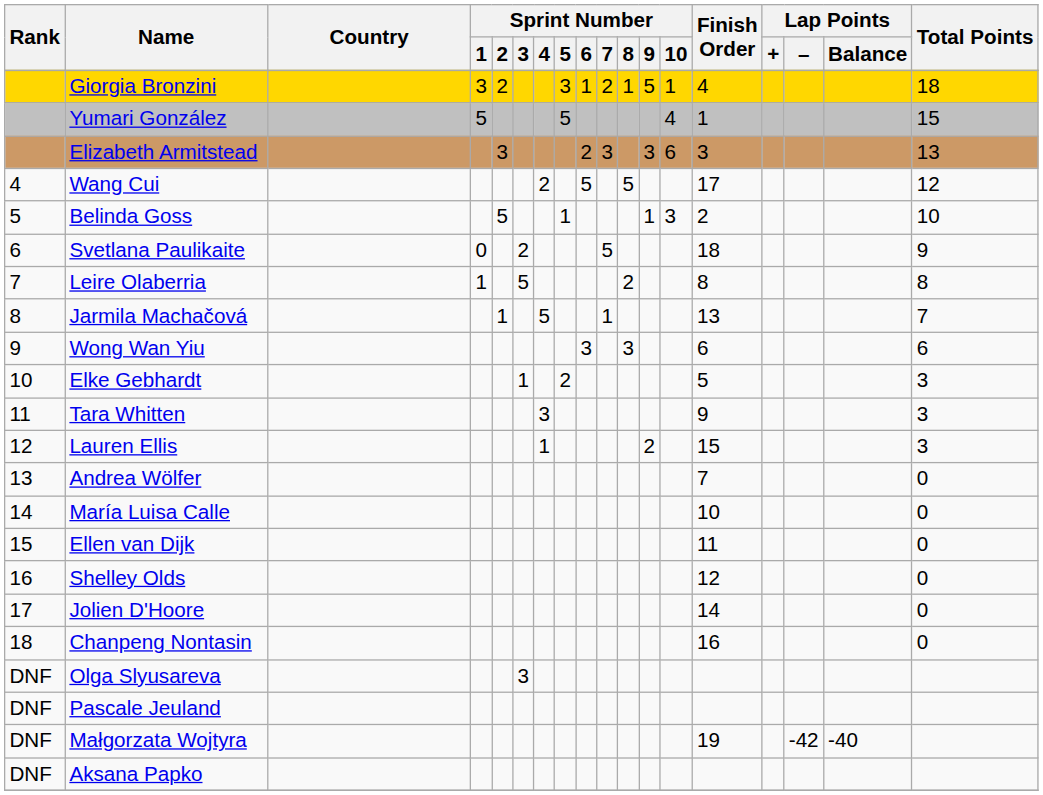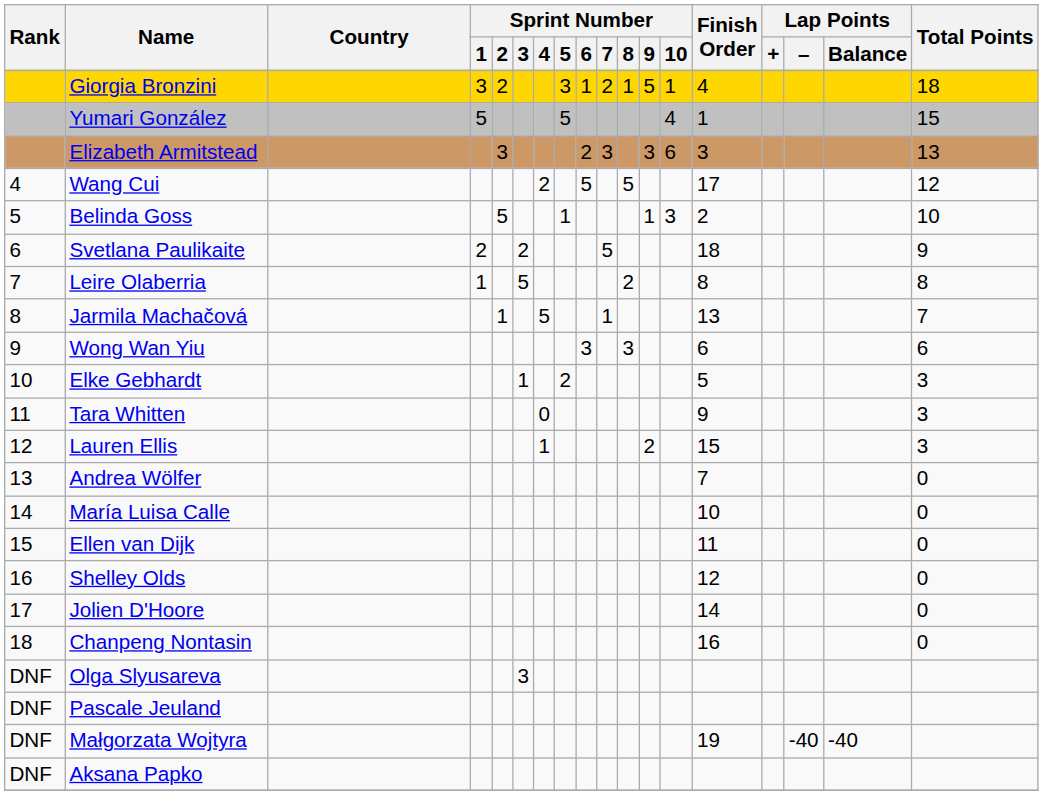 <table class="wikitable">
 <tr>
 <th width=20 rowspan=2>Rank</th>
 <th width=150 rowspan=2>Name</th>
 <th width=150 rowspan=2>Country</th>
 <th colspan=10>Sprint Number</th>
 <th rowspan=2 width=30>Finish Order</th>
 <th colspan=3>Lap Points</th>
 <th rowspan=2>Total Points</th>
 </tr>
 <tr>
 <th>1</th>
 <th>2</th>
 <th>3</th>
 <th>4</th>
 <th>5</th>
 <th>6</th>
 <th>7</th>
 <th>8</th>
 <th>9</th>
 <th>10</th>
 <th>+</th>
 <th>–</th>
 <th>Balance</th>
 </tr>
 <tr>
 </tr>
 <tr bgcolor=gold>
 <td></td>
 <td><a href='#'>Giorgia Bronzini</a></td>
 <td></td>
 <td>3</td>
 <td>2</td>
 <td></td>
 <td></td>
 <td>3</td>
 <td>1</td>
 <td>2</td>
 <td>1</td>
 <td>5</td>
 <td>1</td>
 <td>4</td>
 <td></td>
 <td></td>
 <td></td>
 <td>18</td>
 </tr>
 <tr bgcolor=silver>
 <td></td>
 <td><a href='#'>Yumari González</a></td>
 <td></td>
 <td>5</td>
 <td></td>
 <td></td>
 <td></td>
 <td>5</td>
 <td></td>
 <td></td>
 <td></td>
 <td></td>
 <td>4</td>
 <td>1</td>
 <td></td>
 <td></td>
 <td></td>
 <td>15</td>
 </tr>
 <tr bgcolor=cc9966>
 <td></td>
 <td><a href='#'>Elizabeth Armitstead</a></td>
 <td></td>
 <td></td>
 <td>3</td>
 <td></td>
 <td></td>
 <td></td>
 <td>2</td>
 <td>3</td>
 <td></td>
 <td>3</td>
 <td>6</td>
 <td>3</td>
 <td></td>
 <td></td>
 <td></td>
 <td>13</td>
 </tr>
 <tr>
 <td>4</td>
 <td><a href='#'>Wang Cui</a></td>
 <td></td>
 <td></td>
 <td></td>
 <td></td>
 <td>2</td>
 <td></td>
 <td>5</td>
 <td></td>
 <td>5</td>
 <td></td>
 <td></td>
 <td>17</td>
 <td></td>
 <td></td>
 <td></td>
 <td>12</td>
 </tr>
 <tr>
 <td>5</td>
 <td><a href='#'>Belinda Goss</a></td>
 <td></td>
 <td></td>
 <td>5</td>
 <td></td>
 <td></td>
 <td>1</td>
 <td></td>
 <td></td>
 <td></td>
 <td>1</td>
 <td>3</td>
 <td>2</td>
 <td></td>
 <td></td>
 <td></td>
 <td>10</td>
 </tr>
 <tr>
 <td>6</td>
 <td><a href='#'>Svetlana Paulikaite</a></td>
 <td></td>
-<td>0</td>
+<td>2</td>
 <td></td>
 <td>2</td>
 <td></td>
 <td></td>
 <td></td>
 <td>5</td>
 <td></td>
 <td></td>
 <td></td>
 <td>18</td>
 <td></td>
 <td></td>
 <td></td>
 <td>9</td>
 </tr>
 <tr>
 <td>7</td>
 <td><a href='#'>Leire Olaberria</a></td>
 <td></td>
 <td>1</td>
 <td></td>
 <td>5</td>
 <td></td>
 <td></td>
 <td></td>
 <td></td>
 <td>2</td>
 <td></td>
 <td></td>
 <td>8</td>
 <td></td>
 <td></td>
 <td></td>
 <td>8</td>
 </tr>
 <tr>
 <td>8</td>
 <td><a href='#'>Jarmila Machačová</a></td>
 <td></td>
 <td></td>
 <td>1</td>
 <td></td>
 <td>5</td>
 <td></td>
 <td></td>
 <td>1</td>
 <td></td>
 <td></td>
 <td></td>
 <td>13</td>
 <td></td>
 <td></td>
 <td></td>
 <td>7</td>
 </tr>
 <tr>
 <td>9</td>
 <td><a href='#'>Wong Wan Yiu</a></td>
 <td></td>
 <td></td>
 <td></td>
 <td></td>
 <td></td>
 <td></td>
 <td>3</td>
 <td></td>
 <td>3</td>
 <td></td>
 <td></td>
 <td>6</td>
 <td></td>
 <td></td>
 <td></td>
 <td>6</td>
 </tr>
 <tr>
 <td>10</td>
 <td><a href='#'>Elke Gebhardt</a></td>
 <td></td>
 <td></td>
 <td></td>
 <td>1</td>
 <td></td>
 <td>2</td>
 <td></td>
 <td></td>
 <td></td>
 <td></td>
 <td></td>
 <td>5</td>
 <td></td>
 <td></td>
 <td></td>
 <td>3</td>
 </tr>
 <tr>
 <td>11</td>
 <td><a href='#'>Tara Whitten</a></td>
 <td></td>
 <td></td>
 <td></td>
 <td></td>
-<td>3</td>
+<td>0</td>
 <td></td>
 <td></td>
 <td></td>
 <td></td>
 <td></td>
 <td></td>
 <td>9</td>
 <td></td>
 <td></td>
 <td></td>
 <td>3</td>
 </tr>
 <tr>
 <td>12</td>
 <td><a href='#'>Lauren Ellis</a></td>
 <td></td>
 <td></td>
 <td></td>
 <td></td>
 <td>1</td>
 <td></td>
 <td></td>
 <td></td>
 <td></td>
 <td>2</td>
 <td></td>
 <td>15</td>
 <td></td>
 <td></td>
 <td></td>
 <td>3</td>
 </tr>
 <tr>
 <td>13</td>
 <td><a href='#'>Andrea Wölfer</a></td>
 <td></td>
 <td></td>
 <td></td>
 <td></td>
 <td></td>
 <td></td>
 <td></td>
 <td></td>
 <td></td>
 <td></td>
 <td></td>
 <td>7</td>
 <td></td>
 <td></td>
 <td></td>
 <td>0</td>
 </tr>
 <tr>
 <td>14</td>
 <td><a href='#'>María Luisa Calle</a></td>
 <td></td>
 <td></td>
 <td></td>
 <td></td>
 <td></td>
 <td></td>
 <td></td>
 <td></td>
 <td></td>
 <td></td>
 <td></td>
 <td>10</td>
 <td></td>
 <td></td>
 <td></td>
 <td>0</td>
 </tr>
 <tr>
 <td>15</td>
 <td><a href='#'>Ellen van Dijk</a></td>
 <td></td>
 <td></td>
 <td></td>
 <td></td>
 <td></td>
 <td></td>
 <td></td>
 <td></td>
 <td></td>
 <td></td>
 <td></td>
 <td>11</td>
 <td></td>
 <td></td>
 <td></td>
 <td>0</td>
 </tr>
 <tr>
 <td>16</td>
 <td><a href='#'>Shelley Olds</a></td>
 <td></td>
 <td></td>
 <td></td>
 <td></td>
 <td></td>
 <td></td>
 <td></td>
 <td></td>
 <td></td>
 <td></td>
 <td></td>
 <td>12</td>
 <td></td>
 <td></td>
 <td></td>
 <td>0</td>
 </tr>
 <tr>
 <td>17</td>
 <td><a href='#'>Jolien D'Hoore</a></td>
 <td></td>
 <td></td>
 <td></td>
 <td></td>
 <td></td>
 <td></td>
 <td></td>
 <td></td>
 <td></td>
 <td></td>
 <td></td>
 <td>14</td>
 <td></td>
 <td></td>
 <td></td>
 <td>0</td>
 </tr>
 <tr>
 <td>18</td>
 <td><a href='#'>Chanpeng Nontasin</a></td>
 <td></td>
 <td></td>
 <td></td>
 <td></td>
 <td></td>
 <td></td>
 <td></td>
 <td></td>
 <td></td>
 <td></td>
 <td></td>
 <td>16</td>
 <td></td>
 <td></td>
 <td></td>
 <td>0</td>
 </tr>
 <tr>
 <td>DNF</td>
 <td><a href='#'>Olga Slyusareva</a></td>
 <td></td>
 <td></td>
 <td></td>
 <td>3</td>
 <td></td>
 <td></td>
 <td></td>
 <td></td>
 <td></td>
 <td></td>
 <td></td>
 <td></td>
 <td></td>
 <td></td>
 <td></td>
 <td></td>
 </tr>
 <tr>
 <td>DNF</td>
 <td><a href='#'>Pascale Jeuland</a></td>
 <td></td>
 <td></td>
 <td></td>
 <td></td>
 <td></td>
 <td></td>
 <td></td>
 <td></td>
 <td></td>
 <td></td>
 <td></td>
 <td></td>
 <td></td>
 <td></td>
 <td></td>
 <td></td>
 </tr>
 <tr>
 <td>DNF</td>
 <td><a href='#'>Małgorzata Wojtyra</a></td>
 <td></td>
 <td></td>
 <td></td>
 <td></td>
 <td></td>
 <td></td>
 <td></td>
 <td></td>
 <td></td>
 <td></td>
 <td></td>
 <td>19</td>
 <td></td>
-<td>-42</td>
+<td>-40</td>
 <td>-40</td>
 <td></td>
 </tr>
 <tr>
 <td>DNF</td>
 <td><a href='#'>Aksana Papko</a></td>
 <td></td>
 <td></td>
 <td></td>
 <td></td>
 <td></td>
 <td></td>
 <td></td>
 <td></td>
 <td></td>
 <td></td>
 <td></td>
 <td></td>
 <td></td>
 <td></td>
 <td></td>
 <td></td>
 </tr>
 <tr>
 </tr>
 </table>
